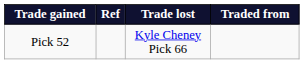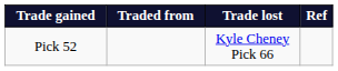 <table class="wikitable" style="text-align:center; font-size:100%; width:60%;">
 <tr style="color:#FFFFFF;">
 <th style="background:#0F1131; border: solid black 1px;">Trade gained</th>
+<th style="background:#0F1131; border: solid black 1px;">Traded from</th>
+<th style="background:#0F1131; border: solid black 1px;">Trade lost</th>
 <th style="background:#0F1131; border: solid black 1px;">Ref</th>
-<th style="background:#0F1131; border: solid black 1px;">Trade lost</th>
-<th style="background:#0F1131; border: solid black 1px;">Traded from</th>
 </tr>
 <tr>
 <td>Pick 52</td>
 <td></td>
 <td><a href='#'>Kyle Cheney</a><br>Pick 66</td>
 <td></td>
 </tr>
 </table>
